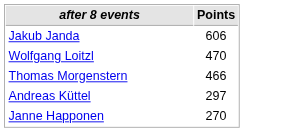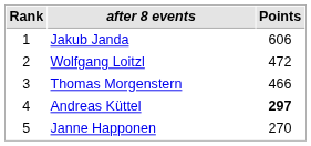 <table cellspacing="1" cellpadding="3" style="border:1px solid #aaa; font-size:86%;">
 <tr style="background:#e4e4e4;">
+<th style="border-bottom:1px solid #aaa; width:10px;">Rank</th>
 <th style="border-bottom:1px solid #aaa; width:200px;"><em>after 8 events</em></th>
 <th style="border-bottom:1px solid #aaa; width:20px;">Points</th>
 </tr>
 <tr>
+<td align=center>1</td>
 <td> <a href='#'>Jakub Janda</a></td>
 <td align=center>606</td>
 </tr>
 <tr>
+<td align=center>2</td>
 <td> <a href='#'>Wolfgang Loitzl</a></td>
-<td align=center>470</td>
+<td align=center>472</td>
 </tr>
 <tr>
+<td align=center>3</td>
 <td> <a href='#'>Thomas Morgenstern</a></td>
 <td align=center>466</td>
 </tr>
 <tr>
+<td align=center>4</td>
 <td> <a href='#'>Andreas Küttel</a></td>
-<td align=center>297</td>
+<td align=center><strong>297</strong></td>
 </tr>
 <tr>
+<td align=center>5</td>
 <td> <a href='#'>Janne Happonen</a></td>
 <td align=center>270</td>
 </tr>
 </table>
